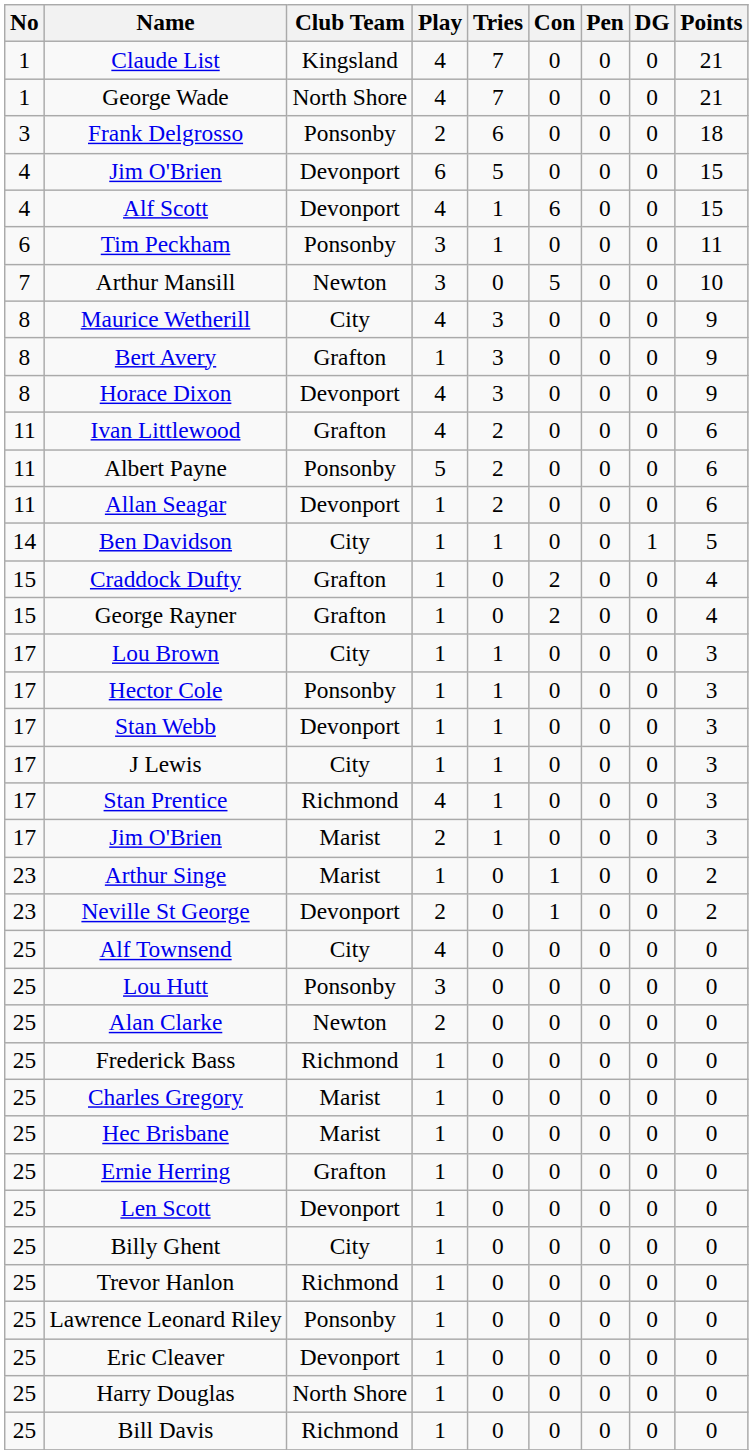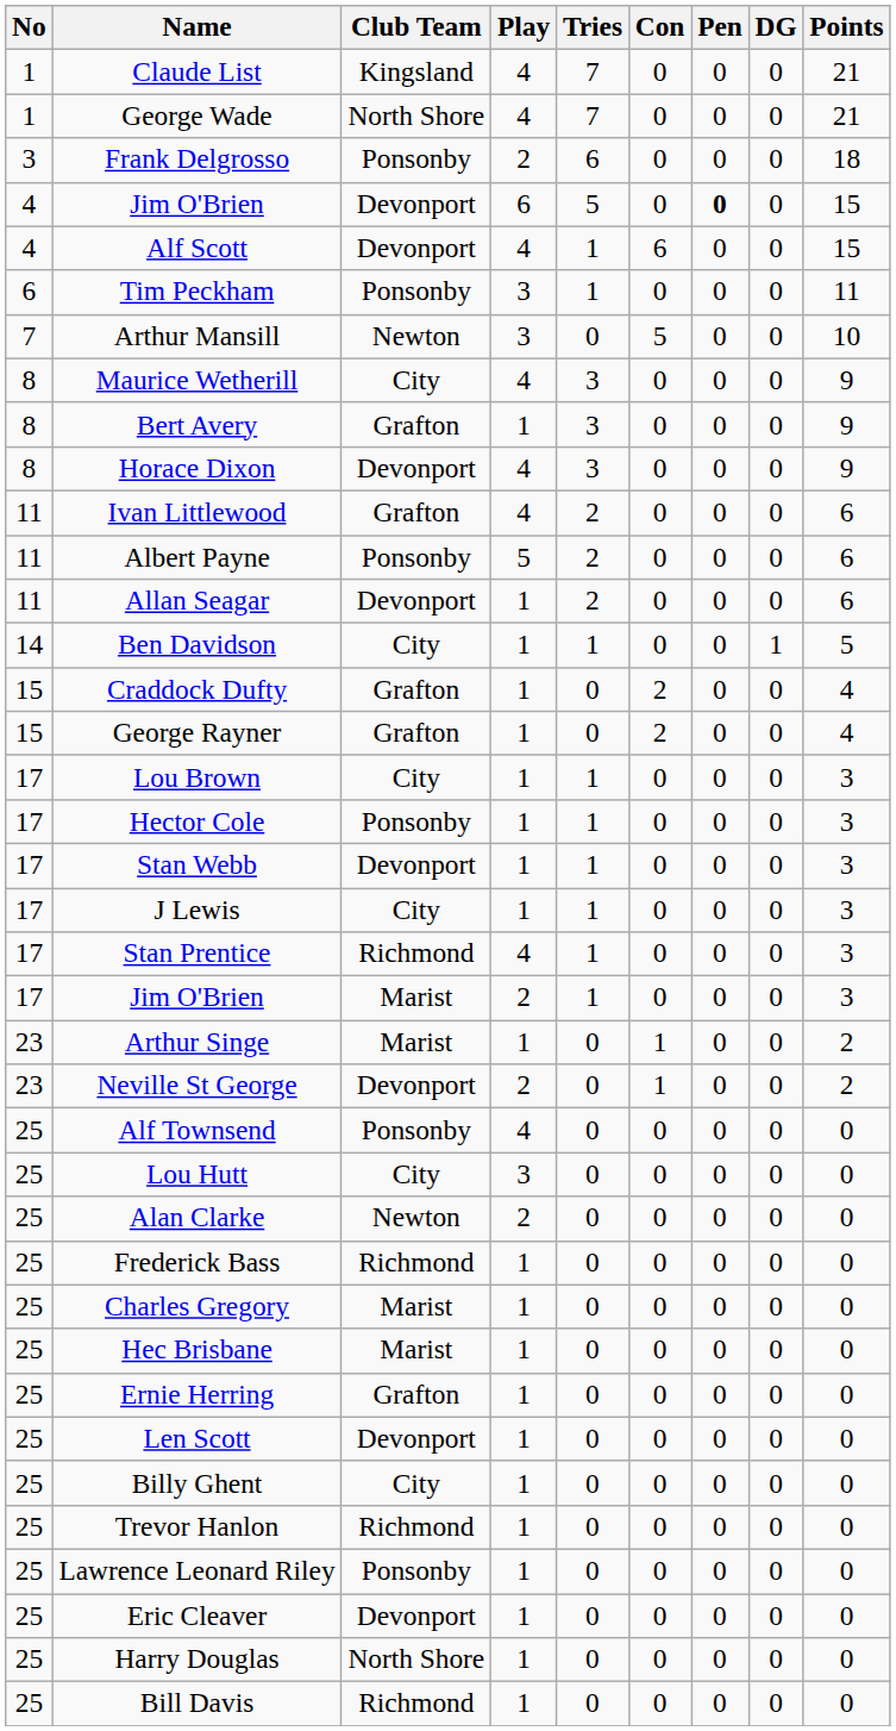 <table class="wikitable sortable" style="text-align: center;">
 <tr>
 <th>No</th>
 <th>Name</th>
 <th>Club Team</th>
 <th>Play</th>
 <th>Tries</th>
 <th>Con</th>
 <th>Pen</th>
 <th>DG</th>
 <th>Points</th>
 </tr>
 <tr>
 <td>1</td>
 <td><a href='#'>Claude List</a></td>
 <td>Kingsland</td>
 <td>4</td>
 <td>7</td>
 <td>0</td>
 <td>0</td>
 <td>0</td>
 <td>21</td>
 </tr>
 <tr>
 <td>1</td>
 <td>George Wade</td>
 <td>North Shore</td>
 <td>4</td>
 <td>7</td>
 <td>0</td>
 <td>0</td>
 <td>0</td>
 <td>21</td>
 </tr>
 <tr>
 <td>3</td>
 <td><a href='#'>Frank Delgrosso</a></td>
 <td>Ponsonby</td>
 <td>2</td>
 <td>6</td>
 <td>0</td>
 <td>0</td>
 <td>0</td>
 <td>18</td>
 </tr>
 <tr>
 <td>4</td>
 <td><a href='#'>Jim O'Brien</a></td>
 <td>Devonport</td>
 <td>6</td>
 <td>5</td>
 <td>0</td>
-<td>0</td>
+<td><strong>0</strong></td>
 <td>0</td>
 <td>15</td>
 </tr>
 <tr>
 <td>4</td>
 <td><a href='#'>Alf Scott</a></td>
 <td>Devonport</td>
 <td>4</td>
 <td>1</td>
 <td>6</td>
 <td>0</td>
 <td>0</td>
 <td>15</td>
 </tr>
 <tr>
 <td>6</td>
 <td><a href='#'>Tim Peckham</a></td>
 <td>Ponsonby</td>
 <td>3</td>
 <td>1</td>
 <td>0</td>
 <td>0</td>
 <td>0</td>
 <td>11</td>
 </tr>
 <tr>
 <td>7</td>
 <td>Arthur Mansill</td>
 <td>Newton</td>
 <td>3</td>
 <td>0</td>
 <td>5</td>
 <td>0</td>
 <td>0</td>
 <td>10</td>
 </tr>
 <tr>
 <td>8</td>
 <td><a href='#'>Maurice Wetherill</a></td>
 <td>City</td>
 <td>4</td>
 <td>3</td>
 <td>0</td>
 <td>0</td>
 <td>0</td>
 <td>9</td>
 </tr>
 <tr>
 <td>8</td>
 <td><a href='#'>Bert Avery</a></td>
 <td>Grafton</td>
 <td>1</td>
 <td>3</td>
 <td>0</td>
 <td>0</td>
 <td>0</td>
 <td>9</td>
 </tr>
 <tr>
 <td>8</td>
 <td><a href='#'>Horace Dixon</a></td>
 <td>Devonport</td>
 <td>4</td>
 <td>3</td>
 <td>0</td>
 <td>0</td>
 <td>0</td>
 <td>9</td>
 </tr>
 <tr>
 <td>11</td>
 <td><a href='#'>Ivan Littlewood</a></td>
 <td>Grafton</td>
 <td>4</td>
 <td>2</td>
 <td>0</td>
 <td>0</td>
 <td>0</td>
 <td>6</td>
 </tr>
 <tr>
 <td>11</td>
 <td>Albert Payne</td>
 <td>Ponsonby</td>
 <td>5</td>
 <td>2</td>
 <td>0</td>
 <td>0</td>
 <td>0</td>
 <td>6</td>
 </tr>
 <tr>
 <td>11</td>
 <td><a href='#'>Allan Seagar</a></td>
 <td>Devonport</td>
 <td>1</td>
 <td>2</td>
 <td>0</td>
 <td>0</td>
 <td>0</td>
 <td>6</td>
 </tr>
 <tr>
 <td>14</td>
 <td><a href='#'>Ben Davidson</a></td>
 <td>City</td>
 <td>1</td>
 <td>1</td>
 <td>0</td>
 <td>0</td>
 <td>1</td>
 <td>5</td>
 </tr>
 <tr>
 <td>15</td>
 <td><a href='#'>Craddock Dufty</a></td>
 <td>Grafton</td>
 <td>1</td>
 <td>0</td>
 <td>2</td>
 <td>0</td>
 <td>0</td>
 <td>4</td>
 </tr>
 <tr>
 <td>15</td>
 <td>George Rayner</td>
 <td>Grafton</td>
 <td>1</td>
 <td>0</td>
 <td>2</td>
 <td>0</td>
 <td>0</td>
 <td>4</td>
 </tr>
 <tr>
 <td>17</td>
 <td><a href='#'>Lou Brown</a></td>
 <td>City</td>
 <td>1</td>
 <td>1</td>
 <td>0</td>
 <td>0</td>
 <td>0</td>
 <td>3</td>
 </tr>
 <tr>
 <td>17</td>
 <td><a href='#'>Hector Cole</a></td>
 <td>Ponsonby</td>
 <td>1</td>
 <td>1</td>
 <td>0</td>
 <td>0</td>
 <td>0</td>
 <td>3</td>
 </tr>
 <tr>
 <td>17</td>
 <td><a href='#'>Stan Webb</a></td>
 <td>Devonport</td>
 <td>1</td>
 <td>1</td>
 <td>0</td>
 <td>0</td>
 <td>0</td>
 <td>3</td>
 </tr>
 <tr>
 <td>17</td>
 <td>J Lewis</td>
 <td>City</td>
 <td>1</td>
 <td>1</td>
 <td>0</td>
 <td>0</td>
 <td>0</td>
 <td>3</td>
 </tr>
 <tr>
 <td>17</td>
 <td><a href='#'>Stan Prentice</a></td>
 <td>Richmond</td>
 <td>4</td>
 <td>1</td>
 <td>0</td>
 <td>0</td>
 <td>0</td>
 <td>3</td>
 </tr>
 <tr>
 <td>17</td>
 <td><a href='#'>Jim O'Brien</a></td>
 <td>Marist</td>
 <td>2</td>
 <td>1</td>
 <td>0</td>
 <td>0</td>
 <td>0</td>
 <td>3</td>
 </tr>
 <tr>
 <td>23</td>
 <td><a href='#'>Arthur Singe</a></td>
 <td>Marist</td>
 <td>1</td>
 <td>0</td>
 <td>1</td>
 <td>0</td>
 <td>0</td>
 <td>2</td>
 </tr>
 <tr>
 <td>23</td>
 <td><a href='#'>Neville St George</a></td>
 <td>Devonport</td>
 <td>2</td>
 <td>0</td>
 <td>1</td>
 <td>0</td>
 <td>0</td>
 <td>2</td>
 </tr>
 <tr>
 <td>25</td>
 <td><a href='#'>Alf Townsend</a></td>
-<td>City</td>
+<td>Ponsonby</td>
 <td>4</td>
 <td>0</td>
 <td>0</td>
 <td>0</td>
 <td>0</td>
 <td>0</td>
 </tr>
 <tr>
 <td>25</td>
 <td><a href='#'>Lou Hutt</a></td>
-<td>Ponsonby</td>
+<td>City</td>
 <td>3</td>
 <td>0</td>
 <td>0</td>
 <td>0</td>
 <td>0</td>
 <td>0</td>
 </tr>
 <tr>
 <td>25</td>
 <td><a href='#'>Alan Clarke</a></td>
 <td>Newton</td>
 <td>2</td>
 <td>0</td>
 <td>0</td>
 <td>0</td>
 <td>0</td>
 <td>0</td>
 </tr>
 <tr>
 <td>25</td>
 <td>Frederick Bass</td>
 <td>Richmond</td>
 <td>1</td>
 <td>0</td>
 <td>0</td>
 <td>0</td>
 <td>0</td>
 <td>0</td>
 </tr>
 <tr>
 <td>25</td>
 <td><a href='#'>Charles Gregory</a></td>
 <td>Marist</td>
 <td>1</td>
 <td>0</td>
 <td>0</td>
 <td>0</td>
 <td>0</td>
 <td>0</td>
 </tr>
 <tr>
 <td>25</td>
 <td><a href='#'>Hec Brisbane</a></td>
 <td>Marist</td>
 <td>1</td>
 <td>0</td>
 <td>0</td>
 <td>0</td>
 <td>0</td>
 <td>0</td>
 </tr>
 <tr>
 <td>25</td>
 <td><a href='#'>Ernie Herring</a></td>
 <td>Grafton</td>
 <td>1</td>
 <td>0</td>
 <td>0</td>
 <td>0</td>
 <td>0</td>
 <td>0</td>
 </tr>
 <tr>
 <td>25</td>
 <td><a href='#'>Len Scott</a></td>
 <td>Devonport</td>
 <td>1</td>
 <td>0</td>
 <td>0</td>
 <td>0</td>
 <td>0</td>
 <td>0</td>
 </tr>
 <tr>
 <td>25</td>
 <td>Billy Ghent</td>
 <td>City</td>
 <td>1</td>
 <td>0</td>
 <td>0</td>
 <td>0</td>
 <td>0</td>
 <td>0</td>
 </tr>
 <tr>
 <td>25</td>
 <td>Trevor Hanlon</td>
 <td>Richmond</td>
 <td>1</td>
 <td>0</td>
 <td>0</td>
 <td>0</td>
 <td>0</td>
 <td>0</td>
 </tr>
 <tr>
 <td>25</td>
 <td>Lawrence Leonard Riley</td>
 <td>Ponsonby</td>
 <td>1</td>
 <td>0</td>
 <td>0</td>
 <td>0</td>
 <td>0</td>
 <td>0</td>
 </tr>
 <tr>
 <td>25</td>
 <td>Eric Cleaver</td>
 <td>Devonport</td>
 <td>1</td>
 <td>0</td>
 <td>0</td>
 <td>0</td>
 <td>0</td>
 <td>0</td>
 </tr>
 <tr>
 <td>25</td>
 <td>Harry Douglas</td>
 <td>North Shore</td>
 <td>1</td>
 <td>0</td>
 <td>0</td>
 <td>0</td>
 <td>0</td>
 <td>0</td>
 </tr>
 <tr>
 <td>25</td>
 <td>Bill Davis</td>
 <td>Richmond</td>
 <td>1</td>
 <td>0</td>
 <td>0</td>
 <td>0</td>
 <td>0</td>
 <td>0</td>
 </tr>
 <tr>
 </tr>
 </table>
